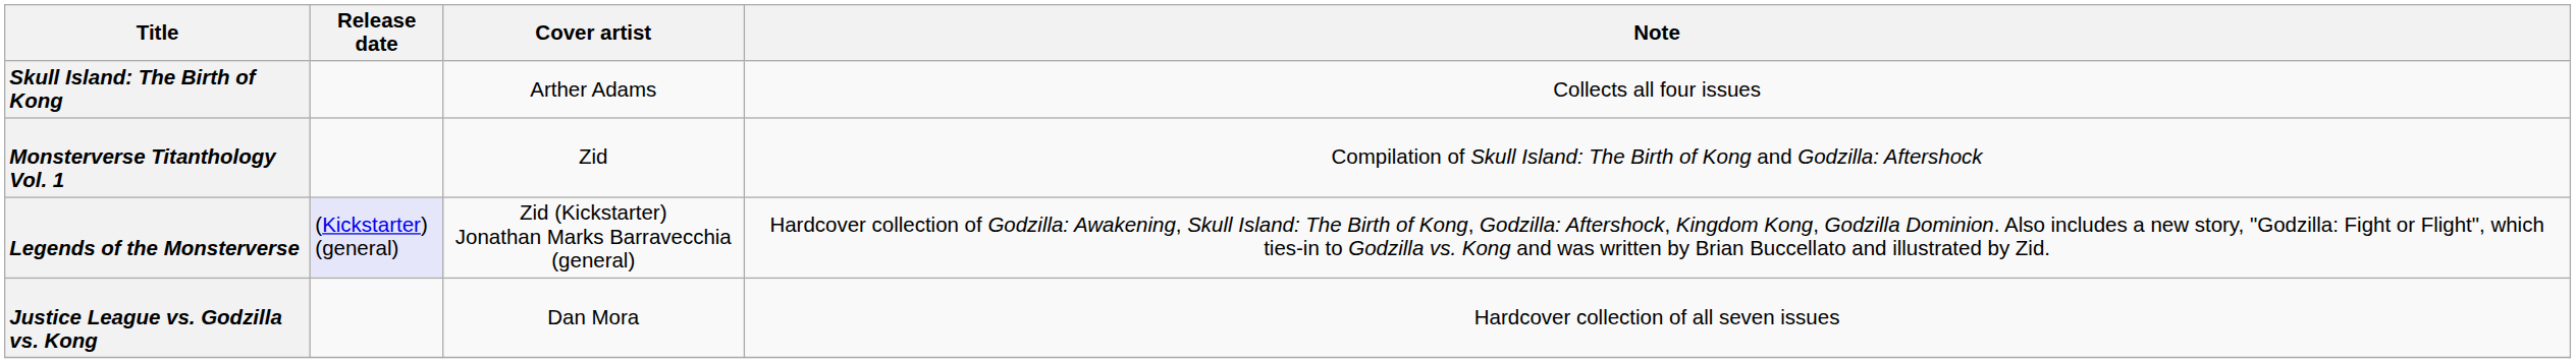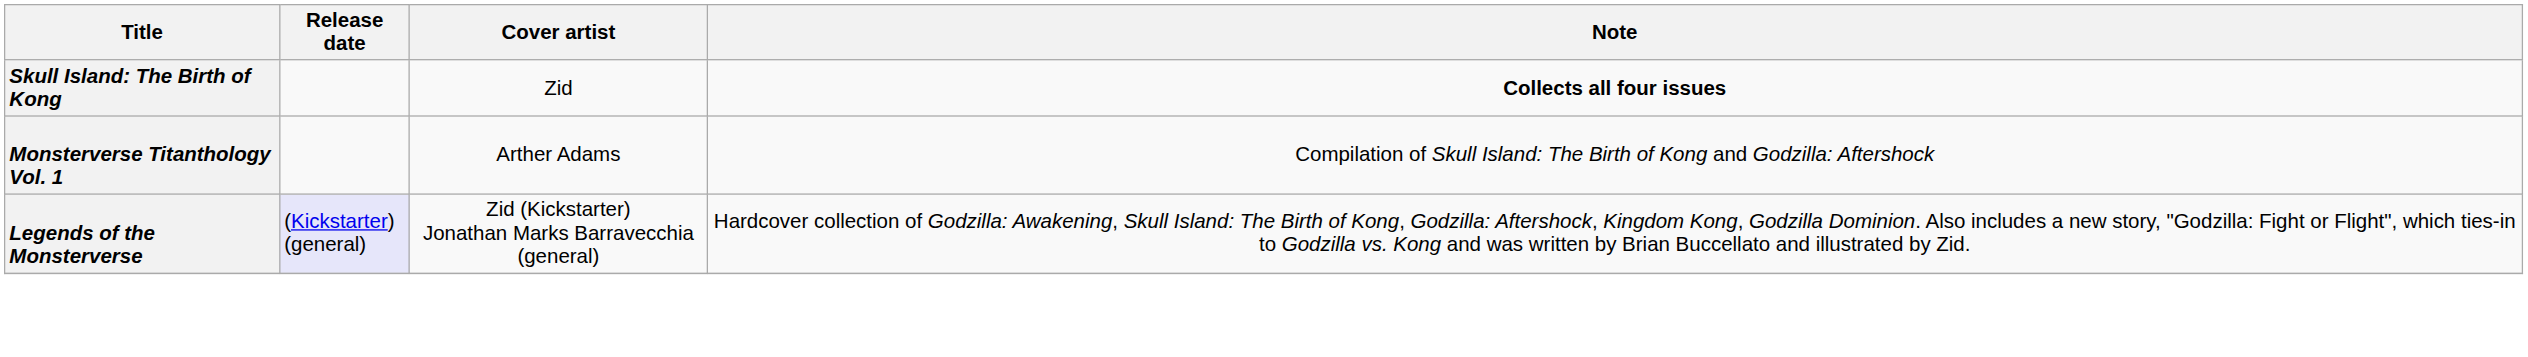 <table class="wikitable plainrowheaders" style="text-align:center;">
 <tr>
 <th>Title</th>
 <th>Release date</th>
 <th>Cover artist</th>
 <th>Note</th>
 </tr>
 <tr>
 <th scope="row" style="text-align:left"><em>Skull Island: The Birth of Kong</em></th>
 <td style="text-align:left"></td>
-<td>Arther Adams</td>
-<td>Collects all four issues</td>
+<td>Zid</td>
+<td><strong>Collects all four issues</strong></td>
 </tr>
 <tr>
 <th scope="row" style="text-align:left"><br><em>Monsterverse Titanthology Vol. 1</em></th>
 <td style="text-align:left"></td>
-<td>Zid</td>
+<td>Arther Adams</td>
 <td>Compilation of <em>Skull Island: The Birth of Kong</em> and <em>Godzilla: Aftershock</em></td>
 </tr>
 <tr>
 <th scope="row" style="text-align:left"><br><em>Legends of the Monsterverse</em></th>
 <td style="background: lavender; text-align:left"> (<a href='#'>Kickstarter</a>)<br> (general)</td>
 <td>Zid (Kickstarter)<br>Jonathan Marks Barravecchia (general)</td>
 <td>Hardcover collection of <em>Godzilla: Awakening</em>, <em>Skull Island: The Birth of Kong</em>, <em>Godzilla: Aftershock</em>, <em>Kingdom Kong</em>, <em>Godzilla Dominion</em>. Also includes a new story, "Godzilla: Fight or Flight", which ties-in to <em>Godzilla vs. Kong</em> and was written by Brian Buccellato and illustrated by Zid.</td>
 </tr>
 <tr>
-<th scope="row" style="text-align:left"><br><em>Justice League vs. Godzilla vs. Kong</em></th>
-<td style="text-align:left"></td>
-<td>Dan Mora</td>
-<td>Hardcover collection of all seven issues</td>
-</tr>
-<tr>
 </tr>
 </table>
